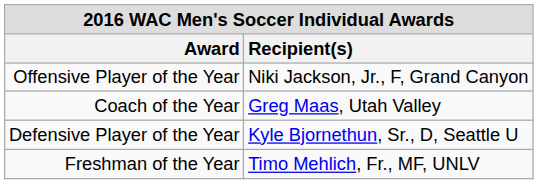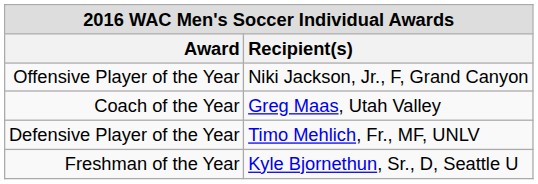 <table class="wikitable" style="white-space:nowrap; font-size:90%;">
 <tr>
 <td colspan="7" style="text-align:center; background:#ddd;"><strong>2016 WAC Men's Soccer Individual Awards</strong></td>
 </tr>
 <tr>
 <th style="text-align:right;">Award</th>
 <th style="text-align:left;">Recipient(s)</th>
 </tr>
 <tr>
 <td style="text-align:right;">Offensive Player of the Year</td>
 <td style="text-align:left;">Niki Jackson, Jr., F, Grand Canyon</td>
 </tr>
 <tr>
 <td style="text-align:right;">Coach of the Year</td>
 <td style="text-align:left;"><a href='#'>Greg Maas</a>, Utah Valley</td>
 </tr>
 <tr>
 <td style="text-align:right;">Defensive Player of the Year</td>
-<td style="text-align:left;"><a href='#'>Kyle Bjornethun</a>, Sr., D, Seattle U</td>
+<td style="text-align:left;"><a href='#'>Timo Mehlich</a>, Fr., MF, UNLV</td>
 </tr>
 <tr>
 <td style="text-align:right;">Freshman of the Year</td>
-<td style="text-align:left;"><a href='#'>Timo Mehlich</a>, Fr., MF, UNLV</td>
+<td style="text-align:left;"><a href='#'>Kyle Bjornethun</a>, Sr., D, Seattle U</td>
 </tr>
 </table>
